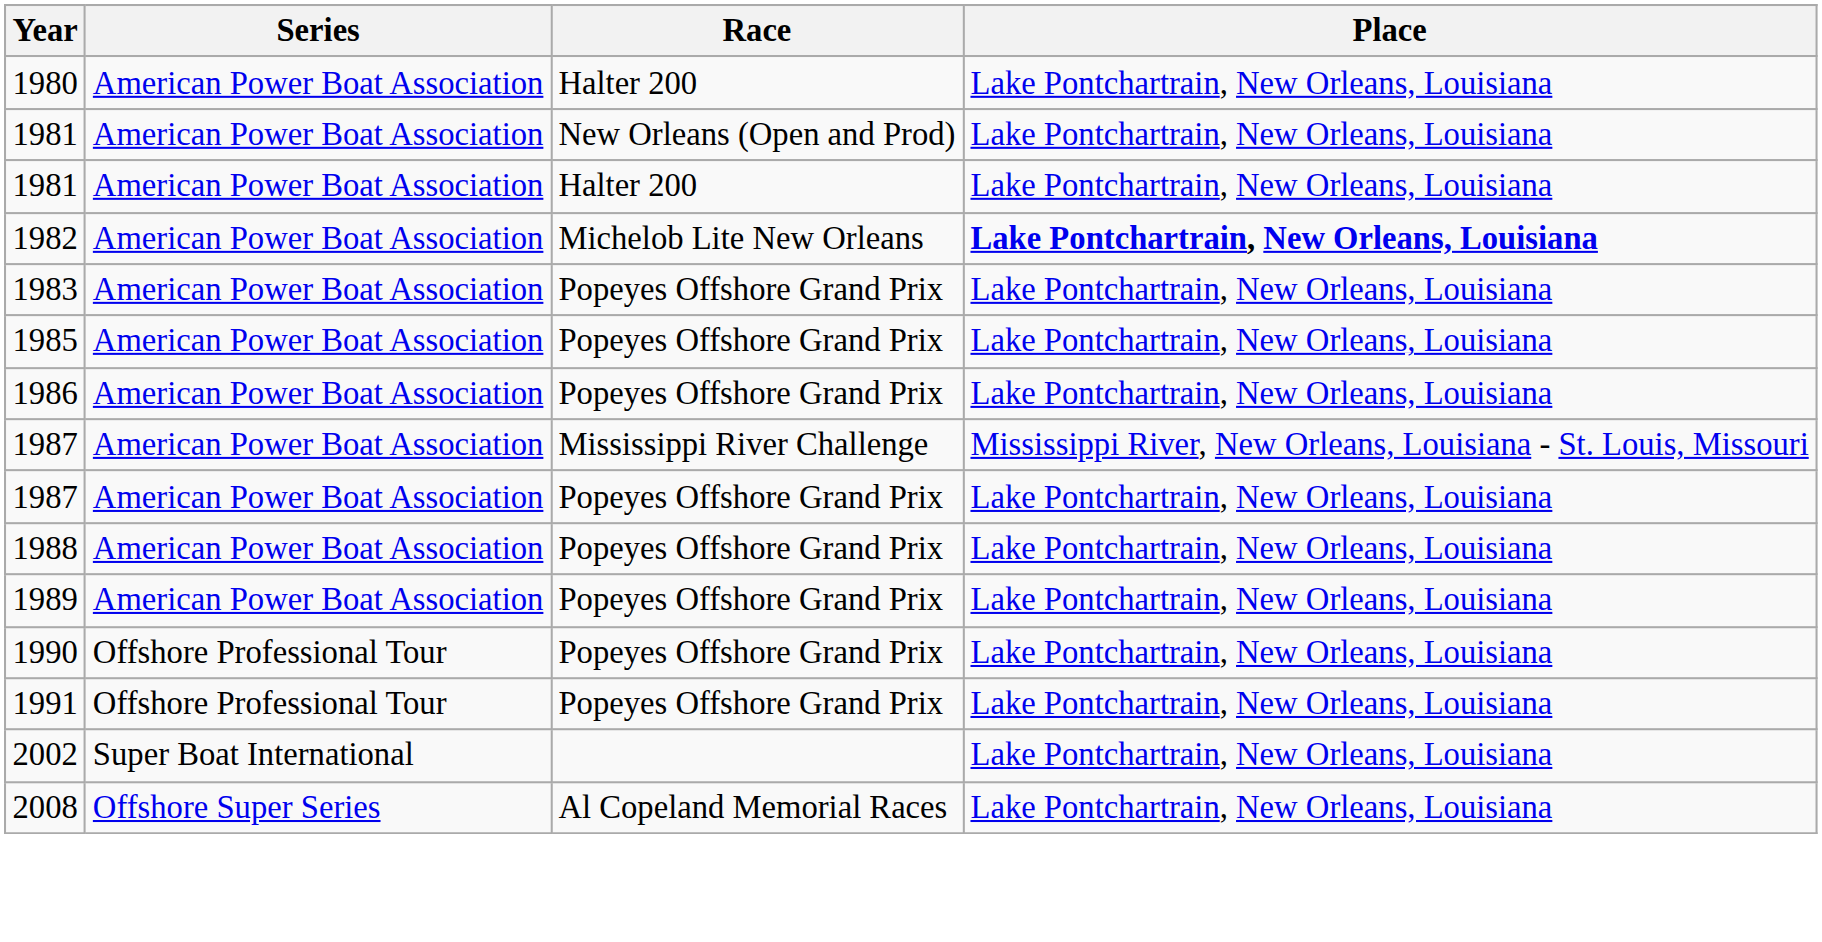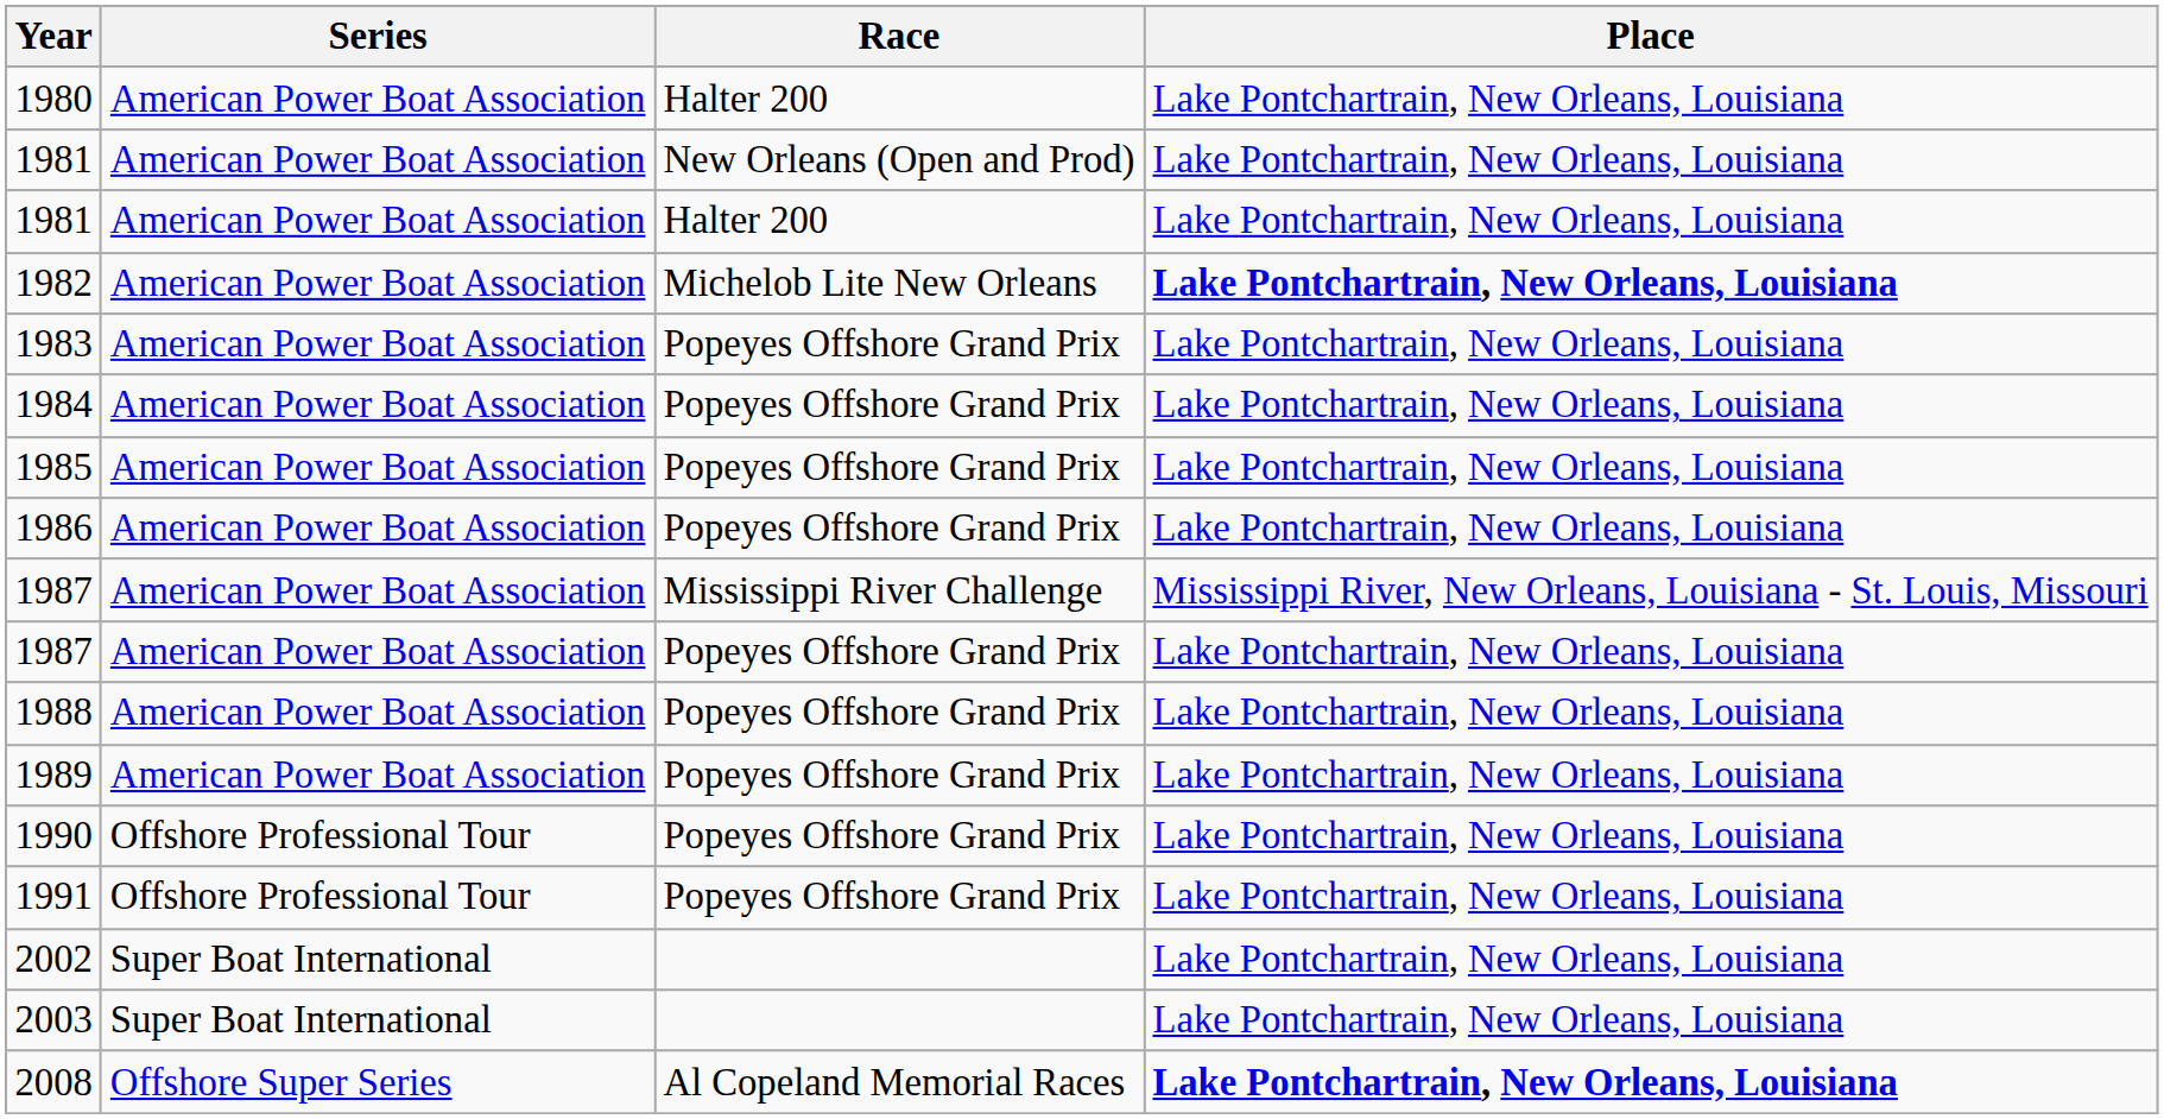 <table class="wikitable">
 <tr>
 <th>Year</th>
 <th>Series</th>
 <th>Race</th>
 <th>Place</th>
 </tr>
 <tr>
 <td>1980</td>
 <td><a href='#'>American Power Boat Association</a></td>
 <td>Halter 200</td>
 <td><a href='#'>Lake Pontchartrain</a>, <a href='#'>New Orleans, Louisiana</a></td>
 </tr>
 <tr>
 <td>1981</td>
 <td><a href='#'>American Power Boat Association</a></td>
 <td>New Orleans (Open and Prod)</td>
 <td><a href='#'>Lake Pontchartrain</a>, <a href='#'>New Orleans, Louisiana</a></td>
 </tr>
 <tr>
 <td>1981</td>
 <td><a href='#'>American Power Boat Association</a></td>
 <td>Halter 200</td>
 <td><a href='#'>Lake Pontchartrain</a>, <a href='#'>New Orleans, Louisiana</a></td>
 </tr>
 <tr>
 <td>1982</td>
 <td><a href='#'>American Power Boat Association</a></td>
 <td>Michelob Lite New Orleans</td>
 <td><strong><a href='#'>Lake Pontchartrain</a>, <a href='#'>New Orleans, Louisiana</a></strong></td>
 </tr>
 <tr>
 <td>1983</td>
+<td><a href='#'>American Power Boat Association</a></td>
+<td>Popeyes Offshore Grand Prix</td>
+<td><a href='#'>Lake Pontchartrain</a>, <a href='#'>New Orleans, Louisiana</a></td>
+</tr>
+<tr>
+<td>1984</td>
 <td><a href='#'>American Power Boat Association</a></td>
 <td>Popeyes Offshore Grand Prix</td>
 <td><a href='#'>Lake Pontchartrain</a>, <a href='#'>New Orleans, Louisiana</a></td>
 </tr>
 <tr>
 <td>1985</td>
 <td><a href='#'>American Power Boat Association</a></td>
 <td>Popeyes Offshore Grand Prix</td>
 <td><a href='#'>Lake Pontchartrain</a>, <a href='#'>New Orleans, Louisiana</a></td>
 </tr>
 <tr>
 <td>1986</td>
 <td><a href='#'>American Power Boat Association</a></td>
 <td>Popeyes Offshore Grand Prix</td>
 <td><a href='#'>Lake Pontchartrain</a>, <a href='#'>New Orleans, Louisiana</a></td>
 </tr>
 <tr>
 <td>1987</td>
 <td><a href='#'>American Power Boat Association</a></td>
 <td>Mississippi River Challenge</td>
 <td><a href='#'>Mississippi River</a>, <a href='#'>New Orleans, Louisiana</a> - <a href='#'>St. Louis, Missouri</a></td>
 </tr>
 <tr>
 <td>1987</td>
 <td><a href='#'>American Power Boat Association</a></td>
 <td>Popeyes Offshore Grand Prix</td>
 <td><a href='#'>Lake Pontchartrain</a>, <a href='#'>New Orleans, Louisiana</a></td>
 </tr>
 <tr>
 <td>1988</td>
 <td><a href='#'>American Power Boat Association</a></td>
 <td>Popeyes Offshore Grand Prix</td>
 <td><a href='#'>Lake Pontchartrain</a>, <a href='#'>New Orleans, Louisiana</a></td>
 </tr>
 <tr>
 <td>1989</td>
 <td><a href='#'>American Power Boat Association</a></td>
 <td>Popeyes Offshore Grand Prix</td>
 <td><a href='#'>Lake Pontchartrain</a>, <a href='#'>New Orleans, Louisiana</a></td>
 </tr>
 <tr>
 <td>1990</td>
 <td>Offshore Professional Tour</td>
 <td>Popeyes Offshore Grand Prix</td>
 <td><a href='#'>Lake Pontchartrain</a>, <a href='#'>New Orleans, Louisiana</a></td>
 </tr>
 <tr>
 <td>1991</td>
 <td>Offshore Professional Tour</td>
 <td>Popeyes Offshore Grand Prix</td>
 <td><a href='#'>Lake Pontchartrain</a>, <a href='#'>New Orleans, Louisiana</a></td>
 </tr>
 <tr>
 <td>2002</td>
 <td>Super Boat International</td>
 <td></td>
 <td><a href='#'>Lake Pontchartrain</a>, <a href='#'>New Orleans, Louisiana</a></td>
 </tr>
 <tr>
+<td>2003</td>
+<td>Super Boat International</td>
+<td></td>
+<td><a href='#'>Lake Pontchartrain</a>, <a href='#'>New Orleans, Louisiana</a></td>
+</tr>
+<tr>
 <td>2008</td>
 <td><a href='#'>Offshore Super Series</a></td>
 <td>Al Copeland Memorial Races</td>
-<td><a href='#'>Lake Pontchartrain</a>, <a href='#'>New Orleans, Louisiana</a></td>
+<td><strong><a href='#'>Lake Pontchartrain</a>, <a href='#'>New Orleans, Louisiana</a></strong></td>
 </tr>
 </table>
